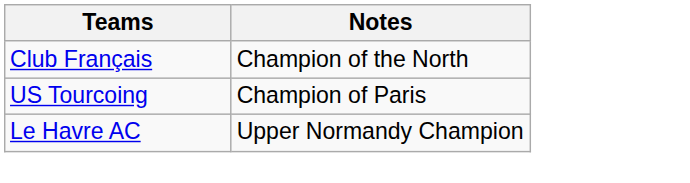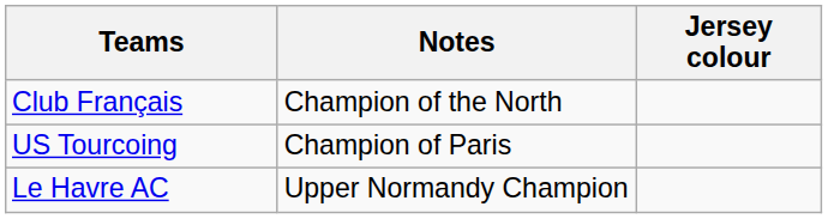 <table class="wikitable">
 <tr>
 <th width=150px>Teams</th>
 <th width=200px>Notes</th>
+<th width=100px>Jersey colour</th>
 </tr>
 <tr>
 <td> <a href='#'>Club Français</a></td>
 <td>Champion of the North</td>
+<td></td>
 </tr>
 <tr>
 <td> <a href='#'>US Tourcoing</a></td>
 <td>Champion of Paris</td>
+<td></td>
 </tr>
 <tr>
 <td> <a href='#'>Le Havre AC</a></td>
 <td>Upper Normandy Champion</td>
+<td></td>
 </tr>
 </table>
